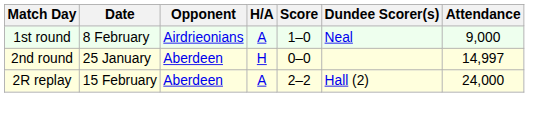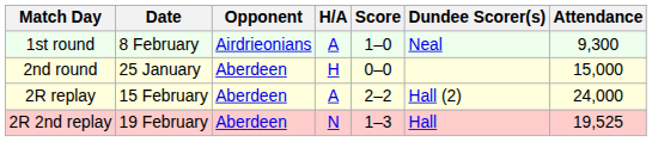 <table class="wikitable" style="text-align:center">
 <tr>
 <th>Match Day</th>
 <th>Date</th>
 <th>Opponent</th>
 <th>H/A</th>
 <th>Score</th>
 <th>Dundee Scorer(s)</th>
 <th>Attendance</th>
 </tr>
 <tr bgcolor="#EEFFEE">
 <td>1st round</td>
 <td align="left">8 February</td>
 <td align="left"><a href='#'>Airdrieonians</a></td>
 <td><a href='#'>A</a></td>
 <td>1–0</td>
 <td align="left"><a href='#'>Neal</a></td>
-<td>9,000</td>
+<td>9,300</td>
 </tr>
 <tr bgcolor="#FFFFDD">
 <td>2nd round</td>
 <td align="left">25 January</td>
 <td align="left"><a href='#'>Aberdeen</a></td>
 <td><a href='#'>H</a></td>
 <td>0–0</td>
 <td align="left"></td>
-<td>14,997</td>
+<td>15,000</td>
 </tr>
 <tr bgcolor="#FFFFDD">
 <td>2R replay</td>
 <td align="left">15 February</td>
 <td align="left"><a href='#'>Aberdeen</a></td>
 <td><a href='#'>A</a></td>
 <td>2–2</td>
 <td align="left"><a href='#'>Hall</a> (2)</td>
 <td>24,000</td>
 </tr>
+<tr bgcolor="#FFCCCC">
+<td>2R 2nd replay</td>
+<td align="left">19 February</td>
+<td align="left"><a href='#'>Aberdeen</a></td>
+<td><a href='#'>N</a></td>
+<td>1–3</td>
+<td align="left"><a href='#'>Hall</a></td>
+<td>19,525</td>
+</tr>
 </table>
